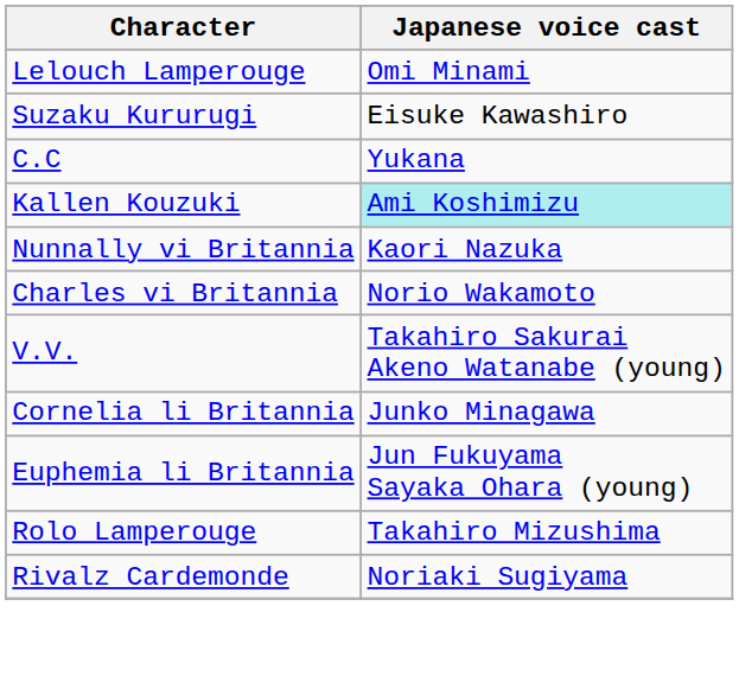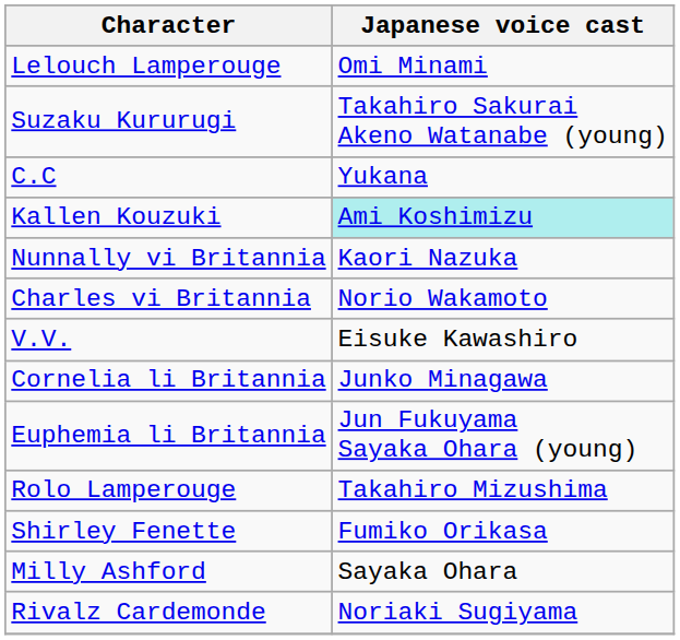 <table class="wikitable">
 <tr>
 <th>Character</th>
 <th>Japanese voice cast</th>
 </tr>
 <tr>
 <td><a href='#'>Lelouch Lamperouge</a></td>
 <td><a href='#'>Omi Minami</a></td>
 </tr>
 <tr>
 <td><a href='#'>Suzaku Kururugi</a></td>
-<td>Eisuke Kawashiro</td>
+<td><a href='#'>Takahiro Sakurai</a><br><a href='#'>Akeno Watanabe</a> (young)</td>
 </tr>
 <tr>
 <td><a href='#'>C.C</a></td>
 <td><a href='#'>Yukana</a></td>
 </tr>
 <tr>
 <td><a href='#'>Kallen Kouzuki</a></td>
 <td style="background: paleturquoise;"><a href='#'>Ami Koshimizu</a></td>
 </tr>
 <tr>
 <td><a href='#'>Nunnally vi Britannia</a></td>
 <td><a href='#'>Kaori Nazuka</a></td>
 </tr>
 <tr>
 <td><a href='#'>Charles vi Britannia</a></td>
 <td><a href='#'>Norio Wakamoto</a></td>
 </tr>
 <tr>
 <td><a href='#'>V.V.</a></td>
-<td><a href='#'>Takahiro Sakurai</a><br><a href='#'>Akeno Watanabe</a> (young)</td>
+<td>Eisuke Kawashiro</td>
 </tr>
 <tr>
 <td><a href='#'>Cornelia li Britannia</a></td>
 <td><a href='#'>Junko Minagawa</a></td>
 </tr>
 <tr>
 <td><a href='#'>Euphemia li Britannia</a></td>
 <td><a href='#'>Jun Fukuyama</a><br><a href='#'>Sayaka Ohara</a> (young)</td>
 </tr>
 <tr>
 <td><a href='#'>Rolo Lamperouge</a></td>
 <td><a href='#'>Takahiro Mizushima</a></td>
 </tr>
 <tr>
+<td><a href='#'>Shirley Fenette</a></td>
+<td><a href='#'>Fumiko Orikasa</a></td>
+</tr>
+<tr>
+<td><a href='#'>Milly Ashford</a></td>
+<td>Sayaka Ohara</td>
+</tr>
+<tr>
 <td><a href='#'>Rivalz Cardemonde</a></td>
 <td><a href='#'>Noriaki Sugiyama</a></td>
 </tr>
 <tr>
 </tr>
 </table>
